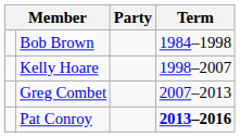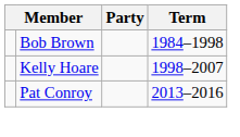 <table class="wikitable">
 <tr>
 <th colspan="2">Member</th>
 <th>Party</th>
 <th>Term</th>
 </tr>
 <tr>
 <td> </td>
 <td><a href='#'>Bob Brown</a></td>
 <td></td>
 <td><a href='#'>1984</a>–1998</td>
 </tr>
 <tr>
 <td> </td>
 <td><a href='#'>Kelly Hoare</a></td>
 <td></td>
 <td><a href='#'>1998</a>–2007</td>
 </tr>
 <tr>
 <td> </td>
-<td><a href='#'>Greg Combet</a></td>
-<td></td>
-<td><a href='#'>2007</a>–2013</td>
-</tr>
-<tr>
-<td> </td>
 <td><a href='#'>Pat Conroy</a></td>
 <td></td>
-<td><strong><a href='#'>2013</a>–2016</strong></td>
+<td><a href='#'>2013</a>–2016</td>
 </tr>
 </table>
